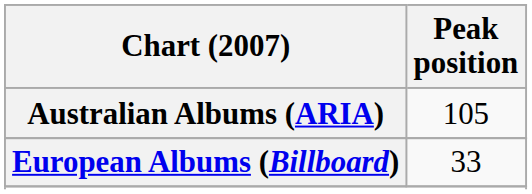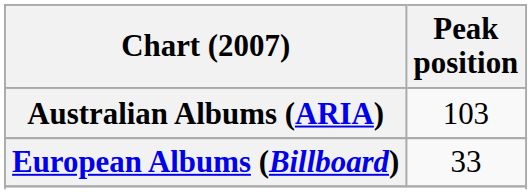 <table class="wikitable sortable plainrowheaders" style="text-align:center">
 <tr>
 <th scope="col">Chart (2007)</th>
 <th scope="col">Peak<br>position</th>
 </tr>
 <tr>
 <th scope="row">Australian Albums (<a href='#'>ARIA</a>)</th>
-<td>105</td>
+<td>103</td>
 </tr>
 <tr>
 </tr>
 <tr>
 </tr>
 <tr>
 </tr>
 <tr>
 </tr>
 <tr>
 <th scope="row"><a href='#'>European Albums</a> (<em><a href='#'>Billboard</a></em>)</th>
 <td>33</td>
 </tr>
 <tr>
 </tr>
 <tr>
 </tr>
 <tr>
 </tr>
 <tr>
 </tr>
 <tr>
 </tr>
 <tr>
 </tr>
 <tr>
 </tr>
 <tr>
 </tr>
 </table>
